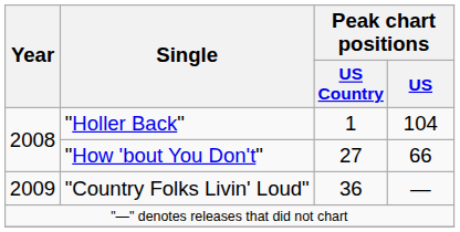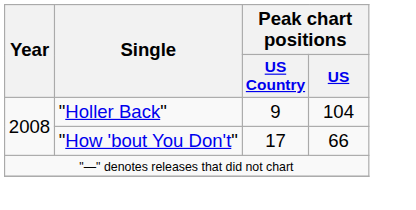 <table class="wikitable" style="text-align:center;">
 <tr>
 <th rowspan="2">Year</th>
 <th rowspan="2">Single</th>
 <th colspan="2">Peak chart<br>positions</th>
 </tr>
 <tr style="font-size:smaller;">
 <th width="45"><a href='#'>US Country</a></th>
 <th width="45"><a href='#'>US</a></th>
 </tr>
 <tr>
 <td rowspan="2">2008</td>
 <td align="left">"<a href='#'>Holler Back</a>"</td>
-<td>1</td>
+<td>9</td>
 <td>104</td>
 </tr>
 <tr>
 <td align="left">"<a href='#'>How 'bout You Don't</a>"</td>
-<td>27</td>
+<td>17</td>
 <td>66</td>
-</tr>
-<tr>
-<td>2009</td>
-<td align="left">"Country Folks Livin' Loud"</td>
-<td>36</td>
-<td>—</td>
 </tr>
 <tr>
 <td colspan="4" style="font-size:8pt">"—" denotes releases that did not chart</td>
 </tr>
 <tr>
 </tr>
 </table>
